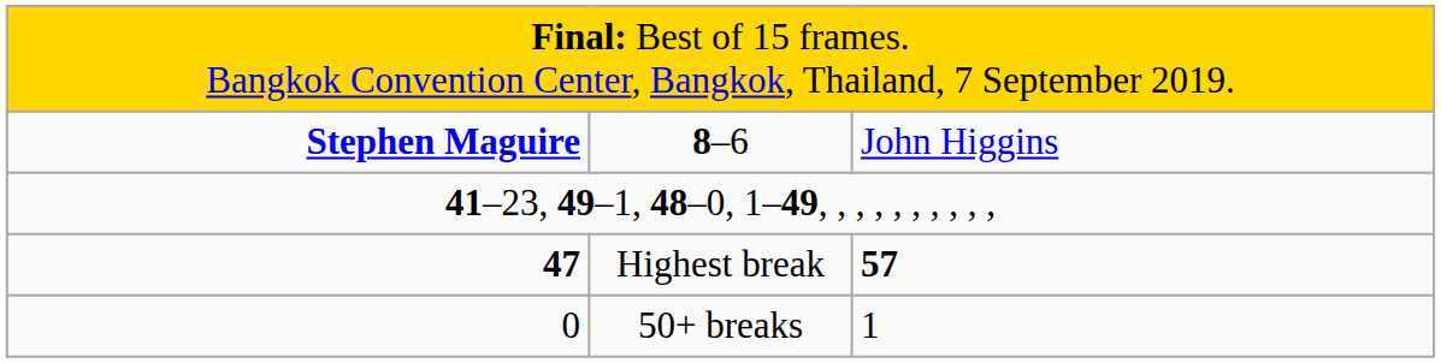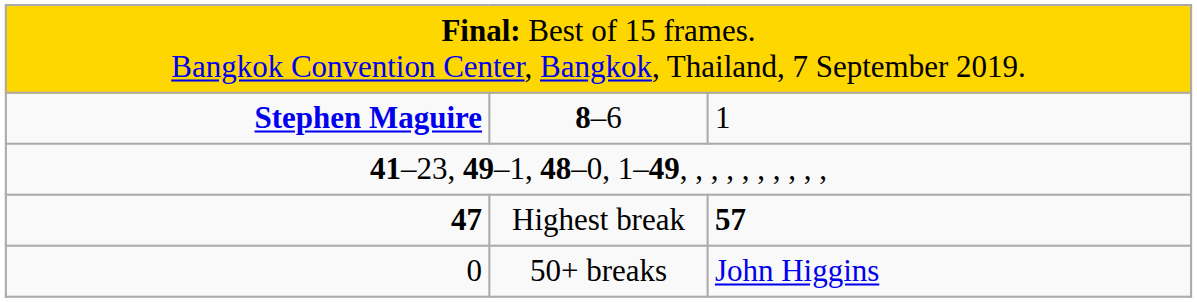 <table class="wikitable" style="font-size: 95%; margin: 1em auto 1em auto;">
 <tr>
 <td colspan="3" align="center" bgcolor="#ffd700"><strong>Final:</strong> Best of 15 frames.<br> <a href='#'>Bangkok Convention Center</a>, <a href='#'>Bangkok</a>, Thailand, 7 September 2019.</td>
 </tr>
 <tr>
 <td width="230" align="right"><strong><a href='#'>Stephen Maguire</a></strong><br></td>
 <td width="100" align="center"><strong>8</strong>–6</td>
-<td width="230"><a href='#'>John Higgins</a><br></td>
+<td>1</td>
 </tr>
 <tr>
 <td colspan="3" align="center" style="font-size: 100%"><strong>41</strong>–23, <strong>49</strong>–1, <strong>48</strong>–0, 1–<strong>49</strong>, , , , , , , , , , </td>
 </tr>
 <tr>
 <td align="right"><strong>47</strong></td>
 <td align="center">Highest break</td>
 <td><strong>57</strong></td>
 </tr>
 <tr>
 <td align="right">0</td>
 <td align="center">50+ breaks</td>
-<td>1</td>
+<td width="230"><a href='#'>John Higgins</a><br></td>
 </tr>
 </table>
